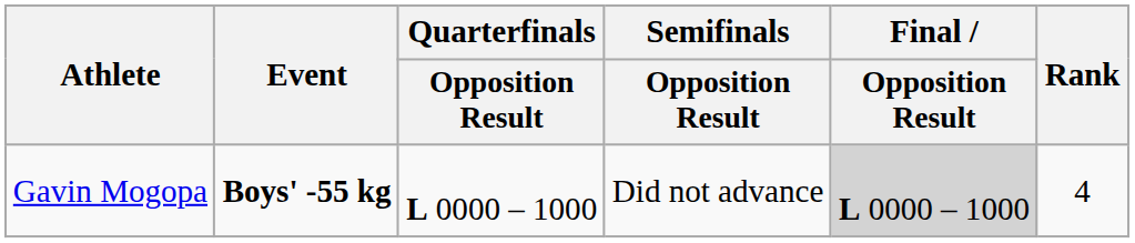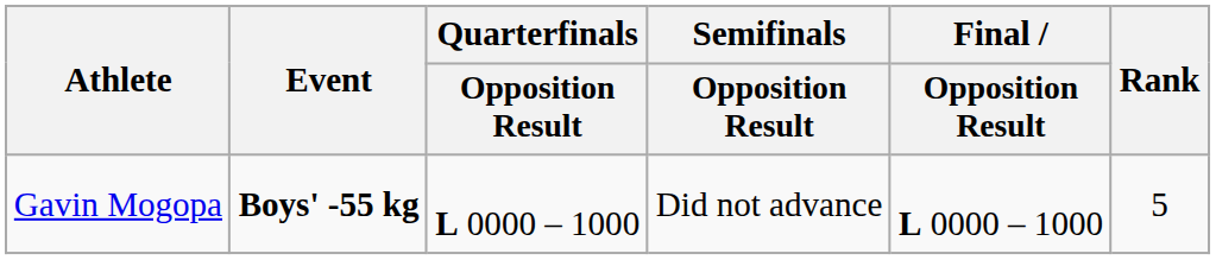 <table class="wikitable" style="font-size:90%">
 <tr>
 <th rowspan="2">Athlete</th>
 <th rowspan="2">Event</th>
 <th>Quarterfinals</th>
 <th>Semifinals</th>
 <th>Final / </th>
 <th rowspan=2>Rank</th>
 </tr>
 <tr style="font-size:95%">
 <th>Opposition<br>Result</th>
 <th>Opposition<br>Result</th>
 <th>Opposition<br>Result</th>
 </tr>
 <tr align=center>
 <td align=left><a href='#'>Gavin Mogopa</a></td>
 <td align=left><strong>Boys' -55 kg</strong></td>
 <td><br><strong>L</strong> 0000 – 1000</td>
 <td>Did not advance</td>
-<td style="background: lightgrey;"><br><strong>L</strong> 0000 – 1000</td>
-<td>4</td>
+<td><br><strong>L</strong> 0000 – 1000</td>
+<td>5</td>
 </tr>
 </table>
